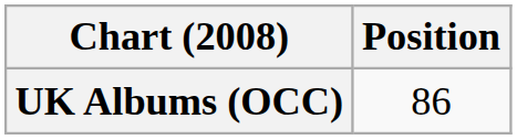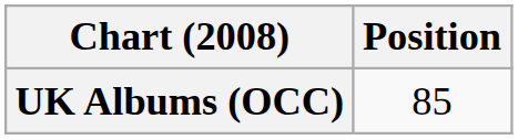 <table class="wikitable plainrowheaders" style="text-align:center">
 <tr>
 <th scope="col">Chart (2008)</th>
 <th scope="col">Position</th>
 </tr>
 <tr>
 <th scope="row">UK Albums (OCC)</th>
-<td>86</td>
+<td>85</td>
 </tr>
 </table>
